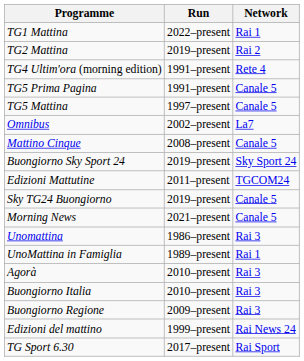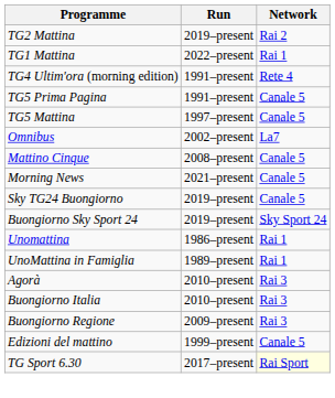 <table class="wikitable">
 <tr>
 <th>Programme</th>
 <th>Run</th>
 <th>Network</th>
 </tr>
 <tr>
+<td><em>TG2 Mattina</em></td>
+<td>2019–present</td>
+<td><a href='#'>Rai 2</a></td>
+</tr>
+<tr>
 <td><em>TG1 Mattina</em></td>
 <td>2022–present</td>
 <td><a href='#'>Rai 1</a></td>
-</tr>
-<tr>
-<td><em>TG2 Mattina</em></td>
-<td>2019–present</td>
-<td><a href='#'>Rai 2</a></td>
 </tr>
 <tr>
 <td><em>TG4 Ultim'ora</em> (morning edition)</td>
 <td>1991–present</td>
 <td><a href='#'>Rete 4</a></td>
 </tr>
 <tr>
 <td><em>TG5 Prima Pagina</em></td>
 <td>1991–present</td>
 <td><a href='#'>Canale 5</a></td>
 </tr>
 <tr>
 <td><em>TG5 Mattina</em></td>
 <td>1997–present</td>
 <td><a href='#'>Canale 5</a></td>
 </tr>
 <tr>
 <td><em><a href='#'>Omnibus</a></em></td>
 <td>2002–present</td>
 <td><a href='#'>La7</a></td>
 </tr>
 <tr>
 <td><em><a href='#'>Mattino Cinque</a></em></td>
 <td>2008–present</td>
 <td><a href='#'>Canale 5</a></td>
 </tr>
 <tr>
-<td><em>Buongiorno Sky Sport 24</em></td>
-<td>2019–present</td>
-<td><a href='#'>Sky Sport 24</a></td>
-</tr>
-<tr>
-<td><em>Edizioni Mattutine</em></td>
-<td>2011–present</td>
-<td><a href='#'>TGCOM24</a></td>
+<td><em>Morning News</em></td>
+<td>2021–present</td>
+<td><a href='#'>Canale 5</a></td>
 </tr>
 <tr>
 <td><em>Sky TG24 Buongiorno</em></td>
 <td>2019–present</td>
 <td><a href='#'>Canale 5</a></td>
 </tr>
 <tr>
-<td><em>Morning News</em></td>
-<td>2021–present</td>
-<td><a href='#'>Canale 5</a></td>
+<td><em>Buongiorno Sky Sport 24</em></td>
+<td>2019–present</td>
+<td><a href='#'>Sky Sport 24</a></td>
 </tr>
 <tr>
 <td><em><a href='#'>Unomattina</a></em></td>
 <td>1986–present</td>
-<td><a href='#'>Rai 3</a></td>
+<td><a href='#'>Rai 1</a></td>
 </tr>
 <tr>
 <td><em>UnoMattina in Famiglia</em></td>
 <td>1989–present</td>
 <td><a href='#'>Rai 1</a></td>
 </tr>
 <tr>
 <td><em>Agorà</em></td>
 <td>2010–present</td>
 <td><a href='#'>Rai 3</a></td>
 </tr>
 <tr>
 <td><em>Buongiorno Italia</em></td>
 <td>2010–present</td>
 <td><a href='#'>Rai 3</a></td>
 </tr>
 <tr>
 <td><em>Buongiorno Regione</em></td>
 <td>2009–present</td>
 <td><a href='#'>Rai 3</a></td>
 </tr>
 <tr>
 <td><em>Edizioni del mattino</em></td>
 <td>1999–present</td>
-<td><a href='#'>Rai News 24</a></td>
+<td><a href='#'>Canale 5</a></td>
 </tr>
 <tr>
 <td><em>TG Sport 6.30</em></td>
 <td>2017–present</td>
-<td><a href='#'>Rai Sport</a></td>
+<td style="background: lightyellow;"><a href='#'>Rai Sport</a></td>
 </tr>
 </table>
